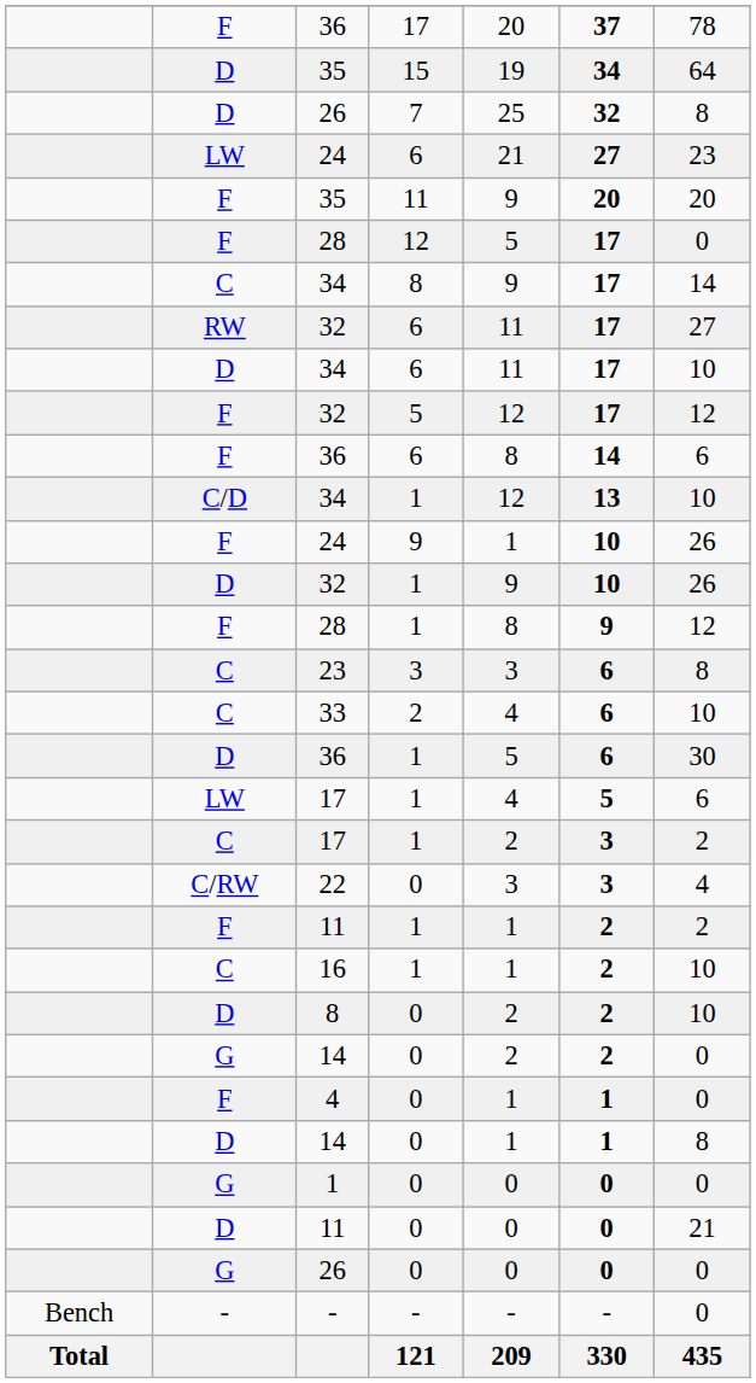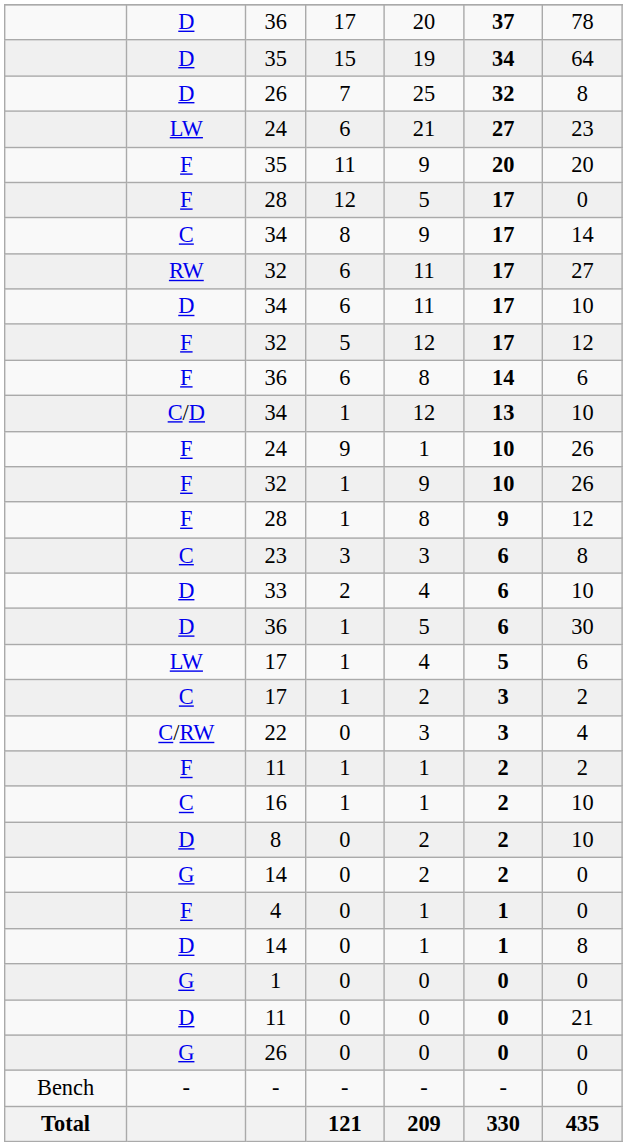 <table class="wikitable sortable" width ="50%">
 <tr align="center">
 </tr>
 <tr align="center" bgcolor="">
 <td></td>
-<td><a href='#'>F</a></td>
+<td><a href='#'>D</a></td>
 <td>36</td>
 <td>17</td>
 <td>20</td>
 <td><strong>37</strong></td>
 <td>78</td>
 </tr>
 <tr align="center" bgcolor="f0f0f0">
 <td></td>
 <td><a href='#'>D</a></td>
 <td>35</td>
 <td>15</td>
 <td>19</td>
 <td><strong>34</strong></td>
 <td>64</td>
 </tr>
 <tr align="center" bgcolor="">
 <td></td>
 <td><a href='#'>D</a></td>
 <td>26</td>
 <td>7</td>
 <td>25</td>
 <td><strong>32</strong></td>
 <td>8</td>
 </tr>
 <tr align="center" bgcolor="f0f0f0">
 <td></td>
 <td><a href='#'>LW</a></td>
 <td>24</td>
 <td>6</td>
 <td>21</td>
 <td><strong>27</strong></td>
 <td>23</td>
 </tr>
 <tr align="center" bgcolor="">
 <td></td>
 <td><a href='#'>F</a></td>
 <td>35</td>
 <td>11</td>
 <td>9</td>
 <td><strong>20</strong></td>
 <td>20</td>
 </tr>
 <tr align="center" bgcolor="f0f0f0">
 <td></td>
 <td><a href='#'>F</a></td>
 <td>28</td>
 <td>12</td>
 <td>5</td>
 <td><strong>17</strong></td>
 <td>0</td>
 </tr>
 <tr align="center" bgcolor="">
 <td></td>
 <td><a href='#'>C</a></td>
 <td>34</td>
 <td>8</td>
 <td>9</td>
 <td><strong>17</strong></td>
 <td>14</td>
 </tr>
 <tr align="center" bgcolor="f0f0f0">
 <td></td>
 <td><a href='#'>RW</a></td>
 <td>32</td>
 <td>6</td>
 <td>11</td>
 <td><strong>17</strong></td>
 <td>27</td>
 </tr>
 <tr align="center" bgcolor="">
 <td></td>
 <td><a href='#'>D</a></td>
 <td>34</td>
 <td>6</td>
 <td>11</td>
 <td><strong>17</strong></td>
 <td>10</td>
 </tr>
 <tr align="center" bgcolor="f0f0f0">
 <td></td>
 <td><a href='#'>F</a></td>
 <td>32</td>
 <td>5</td>
 <td>12</td>
 <td><strong>17</strong></td>
 <td>12</td>
 </tr>
 <tr align="center" bgcolor="">
 <td></td>
 <td><a href='#'>F</a></td>
 <td>36</td>
 <td>6</td>
 <td>8</td>
 <td><strong>14</strong></td>
 <td>6</td>
 </tr>
 <tr align="center" bgcolor="f0f0f0">
 <td></td>
 <td><a href='#'>C</a>/<a href='#'>D</a></td>
 <td>34</td>
 <td>1</td>
 <td>12</td>
 <td><strong>13</strong></td>
 <td>10</td>
 </tr>
 <tr align="center" bgcolor="">
 <td></td>
 <td><a href='#'>F</a></td>
 <td>24</td>
 <td>9</td>
 <td>1</td>
 <td><strong>10</strong></td>
 <td>26</td>
 </tr>
 <tr align="center" bgcolor="f0f0f0">
 <td></td>
-<td><a href='#'>D</a></td>
+<td><a href='#'>F</a></td>
 <td>32</td>
 <td>1</td>
 <td>9</td>
 <td><strong>10</strong></td>
 <td>26</td>
 </tr>
 <tr align="center" bgcolor="">
 <td></td>
 <td><a href='#'>F</a></td>
 <td>28</td>
 <td>1</td>
 <td>8</td>
 <td><strong>9</strong></td>
 <td>12</td>
 </tr>
 <tr align="center" bgcolor="f0f0f0">
 <td></td>
 <td><a href='#'>C</a></td>
 <td>23</td>
 <td>3</td>
 <td>3</td>
 <td><strong>6</strong></td>
 <td>8</td>
 </tr>
 <tr align="center" bgcolor="">
 <td></td>
-<td><a href='#'>C</a></td>
+<td><a href='#'>D</a></td>
 <td>33</td>
 <td>2</td>
 <td>4</td>
 <td><strong>6</strong></td>
 <td>10</td>
 </tr>
 <tr align="center" bgcolor="f0f0f0">
 <td></td>
 <td><a href='#'>D</a></td>
 <td>36</td>
 <td>1</td>
 <td>5</td>
 <td><strong>6</strong></td>
 <td>30</td>
 </tr>
 <tr align="center" bgcolor="">
 <td></td>
 <td><a href='#'>LW</a></td>
 <td>17</td>
 <td>1</td>
 <td>4</td>
 <td><strong>5</strong></td>
 <td>6</td>
 </tr>
 <tr align="center" bgcolor="f0f0f0">
 <td></td>
 <td><a href='#'>C</a></td>
 <td>17</td>
 <td>1</td>
 <td>2</td>
 <td><strong>3</strong></td>
 <td>2</td>
 </tr>
 <tr align="center" bgcolor="">
 <td></td>
 <td><a href='#'>C</a>/<a href='#'>RW</a></td>
 <td>22</td>
 <td>0</td>
 <td>3</td>
 <td><strong>3</strong></td>
 <td>4</td>
 </tr>
 <tr align="center" bgcolor="f0f0f0">
 <td></td>
 <td><a href='#'>F</a></td>
 <td>11</td>
 <td>1</td>
 <td>1</td>
 <td><strong>2</strong></td>
 <td>2</td>
 </tr>
 <tr align="center" bgcolor="">
 <td></td>
 <td><a href='#'>C</a></td>
 <td>16</td>
 <td>1</td>
 <td>1</td>
 <td><strong>2</strong></td>
 <td>10</td>
 </tr>
 <tr align="center" bgcolor="f0f0f0">
 <td></td>
 <td><a href='#'>D</a></td>
 <td>8</td>
 <td>0</td>
 <td>2</td>
 <td><strong>2</strong></td>
 <td>10</td>
 </tr>
 <tr align="center" bgcolor="">
 <td></td>
 <td><a href='#'>G</a></td>
 <td>14</td>
 <td>0</td>
 <td>2</td>
 <td><strong>2</strong></td>
 <td>0</td>
 </tr>
 <tr align="center" bgcolor="f0f0f0">
 <td></td>
 <td><a href='#'>F</a></td>
 <td>4</td>
 <td>0</td>
 <td>1</td>
 <td><strong>1</strong></td>
 <td>0</td>
 </tr>
 <tr align="center" bgcolor="">
 <td></td>
 <td><a href='#'>D</a></td>
 <td>14</td>
 <td>0</td>
 <td>1</td>
 <td><strong>1</strong></td>
 <td>8</td>
 </tr>
 <tr align="center" bgcolor="f0f0f0">
 <td></td>
 <td><a href='#'>G</a></td>
 <td>1</td>
 <td>0</td>
 <td>0</td>
 <td><strong>0</strong></td>
 <td>0</td>
 </tr>
 <tr align="center" bgcolor="">
 <td></td>
 <td><a href='#'>D</a></td>
 <td>11</td>
 <td>0</td>
 <td>0</td>
 <td><strong>0</strong></td>
 <td>21</td>
 </tr>
 <tr align="center" bgcolor="f0f0f0">
 <td></td>
 <td><a href='#'>G</a></td>
 <td>26</td>
 <td>0</td>
 <td>0</td>
 <td><strong>0</strong></td>
 <td>0</td>
 </tr>
 <tr align="center" bgcolor="">
 <td>Bench</td>
 <td>-</td>
 <td>-</td>
 <td>-</td>
 <td>-</td>
 <td>-</td>
 <td>0</td>
 </tr>
 <tr>
 <th>Total</th>
 <th></th>
 <th></th>
 <th>121</th>
 <th>209</th>
 <th>330</th>
 <th>435</th>
 </tr>
 </table>
